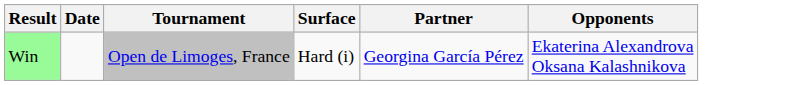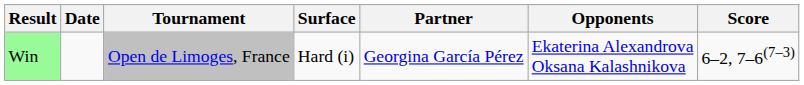 <table class="wikitable">
 <tr>
 <th>Result</th>
 <th>Date</th>
 <th>Tournament</th>
 <th>Surface</th>
 <th>Partner</th>
 <th>Opponents</th>
+<th class=unsortable>Score</th>
 </tr>
 <tr>
 <td bgcolor=98FB98>Win</td>
 <td><a href='#'></a></td>
 <td bgcolor=silver><a href='#'>Open de Limoges</a>, France</td>
 <td>Hard (i)</td>
 <td> <a href='#'>Georgina García Pérez</a></td>
 <td> <a href='#'>Ekaterina Alexandrova</a> <br>  <a href='#'>Oksana Kalashnikova</a></td>
+<td>6–2, 7–6<sup>(7–3)</sup></td>
 </tr>
 </table>
